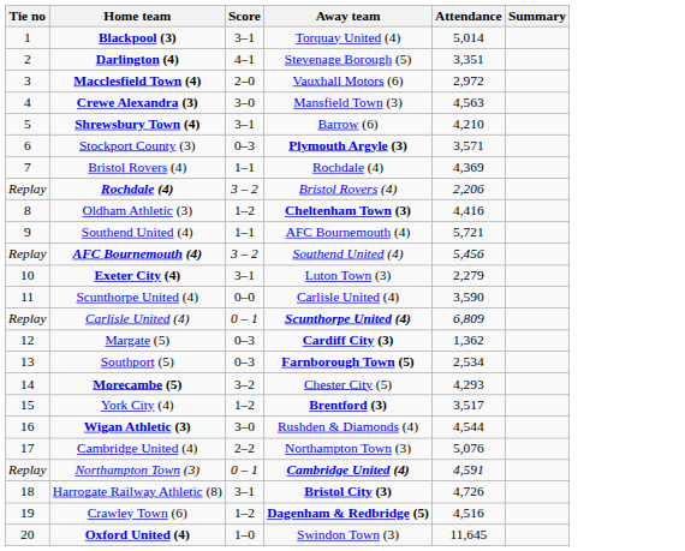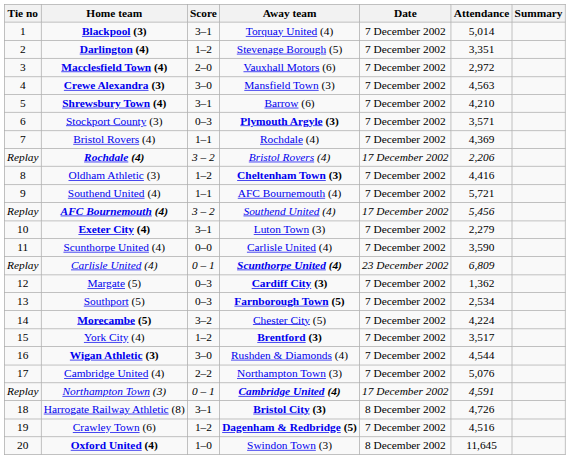 <table class="wikitable" style="text-align: center">
 <tr>
 <th>Tie no</th>
 <th>Home team</th>
 <th>Score</th>
 <th>Away team</th>
+<th>Date</th>
 <th>Attendance</th>
 <th>Summary</th>
 </tr>
 <tr>
 <td>1</td>
 <td><strong><a href='#'>Blackpool</a> (3)</strong></td>
 <td>3–1</td>
 <td><a href='#'>Torquay United</a> (4)</td>
+<td>7 December 2002</td>
 <td>5,014</td>
 <td> </td>
 </tr>
 <tr>
 <td>2</td>
 <td><strong><a href='#'>Darlington</a> (4)</strong></td>
-<td>4–1</td>
+<td>1–2</td>
 <td><a href='#'>Stevenage Borough</a> (5)</td>
+<td>7 December 2002</td>
 <td>3,351</td>
 <td> </td>
 </tr>
 <tr>
 <td>3</td>
 <td><strong><a href='#'>Macclesfield Town</a> (4)</strong></td>
 <td>2–0</td>
 <td><a href='#'>Vauxhall Motors</a> (6)</td>
+<td>7 December 2002</td>
 <td>2,972</td>
 <td> </td>
 </tr>
 <tr>
 <td>4</td>
 <td><strong><a href='#'>Crewe Alexandra</a> (3)</strong></td>
 <td>3–0</td>
 <td><a href='#'>Mansfield Town</a> (3)</td>
+<td>7 December 2002</td>
 <td>4,563</td>
 <td> </td>
 </tr>
 <tr>
 <td>5</td>
 <td><strong><a href='#'>Shrewsbury Town</a> (4)</strong></td>
 <td>3–1</td>
 <td><a href='#'>Barrow</a> (6)</td>
+<td>7 December 2002</td>
 <td>4,210</td>
 <td> </td>
 </tr>
 <tr>
 <td>6</td>
 <td><a href='#'>Stockport County</a> (3)</td>
 <td>0–3</td>
 <td><strong><a href='#'>Plymouth Argyle</a> (3)</strong></td>
+<td>7 December 2002</td>
 <td>3,571</td>
 <td> </td>
 </tr>
 <tr>
 <td>7</td>
 <td><a href='#'>Bristol Rovers</a> (4)</td>
 <td>1–1</td>
 <td><a href='#'>Rochdale</a> (4)</td>
+<td>7 December 2002</td>
 <td>4,369</td>
 <td> </td>
 </tr>
 <tr>
 <td><em>Replay</em></td>
 <td><strong><em><a href='#'>Rochdale</a> (4)</em></strong></td>
 <td><em>3 – 2</em></td>
 <td><em><a href='#'>Bristol Rovers</a> (4)</em></td>
+<td><em>17 December 2002</em></td>
 <td><em>2,206</em></td>
 <td> </td>
 </tr>
 <tr>
 <td>8</td>
 <td><a href='#'>Oldham Athletic</a> (3)</td>
 <td>1–2</td>
 <td><strong><a href='#'>Cheltenham Town</a> (3)</strong></td>
+<td>7 December 2002</td>
 <td>4,416</td>
 <td> </td>
 </tr>
 <tr>
 <td>9</td>
 <td><a href='#'>Southend United</a> (4)</td>
 <td>1–1</td>
 <td><a href='#'>AFC Bournemouth</a> (4)</td>
+<td>7 December 2002</td>
 <td>5,721</td>
 <td> </td>
 </tr>
 <tr>
 <td><em>Replay</em></td>
 <td><strong><em><a href='#'>AFC Bournemouth</a> (4)</em></strong></td>
 <td><em>3 – 2</em></td>
 <td><em><a href='#'>Southend United</a> (4)</em></td>
+<td><em>17 December 2002</em></td>
 <td><em>5,456</em></td>
 <td> </td>
 </tr>
 <tr>
 <td>10</td>
 <td><strong><a href='#'>Exeter City</a> (4)</strong></td>
 <td>3–1</td>
 <td><a href='#'>Luton Town</a> (3)</td>
+<td>7 December 2002</td>
 <td>2,279</td>
 <td> </td>
 </tr>
 <tr>
 <td>11</td>
 <td><a href='#'>Scunthorpe United</a> (4)</td>
 <td>0–0</td>
 <td><a href='#'>Carlisle United</a> (4)</td>
+<td>7 December 2002</td>
 <td>3,590</td>
 <td> </td>
 </tr>
 <tr>
 <td><em>Replay</em></td>
 <td><em><a href='#'>Carlisle United</a> (4)</em></td>
 <td><em>0 – 1</em></td>
 <td><strong><em><a href='#'>Scunthorpe United</a> (4)</em></strong></td>
+<td><em>23 December 2002</em></td>
 <td><em>6,809</em></td>
 <td> </td>
 </tr>
 <tr>
 <td>12</td>
 <td><a href='#'>Margate</a> (5)</td>
 <td>0–3</td>
 <td><strong><a href='#'>Cardiff City</a> (3)</strong></td>
+<td>7 December 2002</td>
 <td>1,362</td>
 <td> </td>
 </tr>
 <tr>
 <td>13</td>
 <td><a href='#'>Southport</a> (5)</td>
 <td>0–3</td>
 <td><strong><a href='#'>Farnborough Town</a> (5)</strong></td>
+<td>7 December 2002</td>
 <td>2,534</td>
 <td> </td>
 </tr>
 <tr>
 <td>14</td>
 <td><strong><a href='#'>Morecambe</a> (5)</strong></td>
 <td>3–2</td>
 <td><a href='#'>Chester City</a> (5)</td>
-<td>4,293</td>
+<td>7 December 2002</td>
+<td>4,224</td>
 <td> </td>
 </tr>
 <tr>
 <td>15</td>
 <td><a href='#'>York City</a> (4)</td>
 <td>1–2</td>
 <td><strong><a href='#'>Brentford</a> (3)</strong></td>
+<td>7 December 2002</td>
 <td>3,517</td>
 <td> </td>
 </tr>
 <tr>
 <td>16</td>
 <td><strong><a href='#'>Wigan Athletic</a> (3)</strong></td>
 <td>3–0</td>
 <td><a href='#'>Rushden & Diamonds</a> (4)</td>
+<td>7 December 2002</td>
 <td>4,544</td>
 <td> </td>
 </tr>
 <tr>
 <td>17</td>
 <td><a href='#'>Cambridge United</a> (4)</td>
 <td>2–2</td>
 <td><a href='#'>Northampton Town</a> (3)</td>
+<td>7 December 2002</td>
 <td>5,076</td>
 <td> </td>
 </tr>
 <tr>
 <td><em>Replay</em></td>
 <td><em><a href='#'>Northampton Town</a> (3)</em></td>
 <td><em>0 – 1</em></td>
 <td><strong><em><a href='#'>Cambridge United</a> (4)</em></strong></td>
+<td><em>17 December 2002</em></td>
 <td><em>4,591</em></td>
 <td> </td>
 </tr>
 <tr>
 <td>18</td>
 <td><a href='#'>Harrogate Railway Athletic</a> (8)</td>
 <td>3–1</td>
 <td><strong><a href='#'>Bristol City</a> (3)</strong></td>
+<td>8 December 2002</td>
 <td>4,726</td>
 <td> </td>
 </tr>
 <tr>
 <td>19</td>
 <td><a href='#'>Crawley Town</a> (6)</td>
 <td>1–2</td>
 <td><strong><a href='#'>Dagenham & Redbridge</a> (5)</strong></td>
+<td>7 December 2002</td>
 <td>4,516</td>
 <td> </td>
 </tr>
 <tr>
 <td>20</td>
 <td><strong><a href='#'>Oxford United</a> (4)</strong></td>
 <td>1–0</td>
 <td><a href='#'>Swindon Town</a> (3)</td>
+<td>8 December 2002</td>
 <td>11,645</td>
 <td> </td>
 </tr>
 </table>
